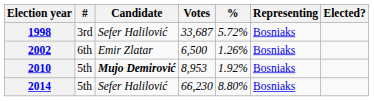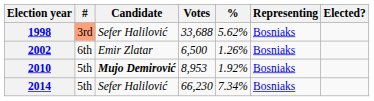 <table class="wikitable">
 <tr>
 <th>Election year</th>
 <th>#</th>
 <th>Candidate</th>
 <th>Votes</th>
 <th>%</th>
 <th>Representing</th>
 <th>Elected?</th>
 </tr>
 <tr>
 <th><a href='#'>1998</a></th>
-<td>3rd</td>
+<td style="background: lightsalmon;">3rd</td>
 <td><em>Sefer Halilović</em></td>
-<td><em>33,687</em></td>
-<td><em>5.72%</em></td>
+<td><em>33,688</em></td>
+<td><em>5.62%</em></td>
 <td><a href='#'>Bosniaks</a></td>
 <td></td>
 </tr>
 <tr>
 <th><a href='#'>2002</a></th>
 <td>6th</td>
 <td><em>Emir Zlatar</em></td>
 <td><em>6,500</em></td>
 <td><em>1.26%</em></td>
 <td><a href='#'>Bosniaks</a></td>
 <td></td>
 </tr>
 <tr>
 <th><a href='#'>2010</a></th>
 <td>5th</td>
 <td><strong><em>Mujo Demirović</em></strong></td>
 <td><em>8,953</em></td>
 <td><em>1.92%</em></td>
 <td><a href='#'>Bosniaks</a></td>
 <td></td>
 </tr>
 <tr>
 <th><a href='#'>2014</a></th>
 <td>5th</td>
 <td><em>Sefer Halilović</em></td>
 <td><em>66,230</em></td>
-<td><em>8.80%</em></td>
+<td><em>7.34%</em></td>
 <td><a href='#'>Bosniaks</a></td>
 <td></td>
 </tr>
 </table>
